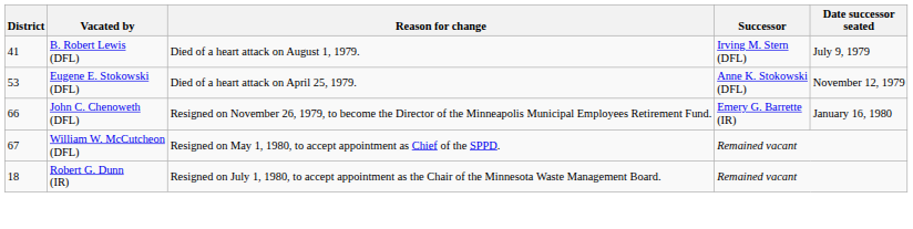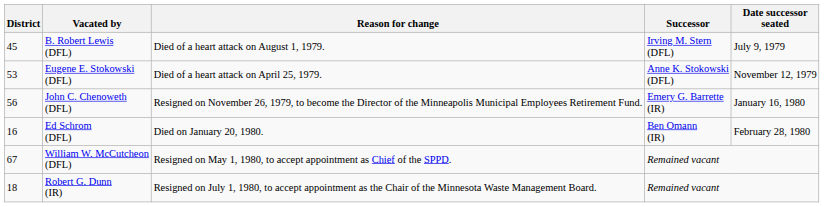 <table class="wikitable sortable">
 <tr style="vertical-align:bottom;">
 <th>District</th>
 <th>Vacated by</th>
 <th>Reason for change</th>
 <th>Successor</th>
 <th>Date successor<br>seated</th>
 </tr>
 <tr>
-<td>41</td>
+<td>45</td>
 <td nowrap ><a href='#'>B. Robert Lewis</a><br>(DFL)</td>
 <td>Died of a heart attack on August 1, 1979.</td>
 <td nowrap ><a href='#'>Irving M. Stern</a><br>(DFL)</td>
 <td>July 9, 1979</td>
 </tr>
 <tr>
 <td>53</td>
 <td nowrap ><a href='#'>Eugene E. Stokowski</a><br>(DFL)</td>
 <td>Died of a heart attack on April 25, 1979.</td>
 <td nowrap ><a href='#'>Anne K. Stokowski</a><br>(DFL)</td>
 <td>November 12, 1979</td>
 </tr>
 <tr>
-<td>66</td>
+<td>56</td>
 <td nowrap ><a href='#'>John C. Chenoweth</a><br>(DFL)</td>
 <td>Resigned on November 26, 1979, to become the Director of the Minneapolis Municipal Employees Retirement Fund.</td>
 <td nowrap ><a href='#'>Emery G. Barrette</a><br>(IR)</td>
 <td>January 16, 1980</td>
+</tr>
+<tr>
+<td>16</td>
+<td nowrap ><a href='#'>Ed Schrom</a><br>(DFL)</td>
+<td>Died on January 20, 1980.</td>
+<td nowrap ><a href='#'>Ben Omann</a><br>(IR)</td>
+<td>February 28, 1980</td>
 </tr>
 <tr>
 <td>67</td>
 <td nowrap ><a href='#'>William W. McCutcheon</a><br>(DFL)</td>
 <td>Resigned on May 1, 1980, to accept appointment as <a href='#'>Chief</a> of the <a href='#'>SPPD</a>.</td>
 <td colspan="2"><em>Remained vacant</em></td>
 </tr>
 <tr>
 <td>18</td>
 <td nowrap ><a href='#'>Robert G. Dunn</a><br>(IR)</td>
 <td>Resigned on July 1, 1980, to accept appointment as the Chair of the Minnesota Waste Management Board.</td>
 <td colspan="2"><em>Remained vacant</em></td>
 </tr>
 </table>
